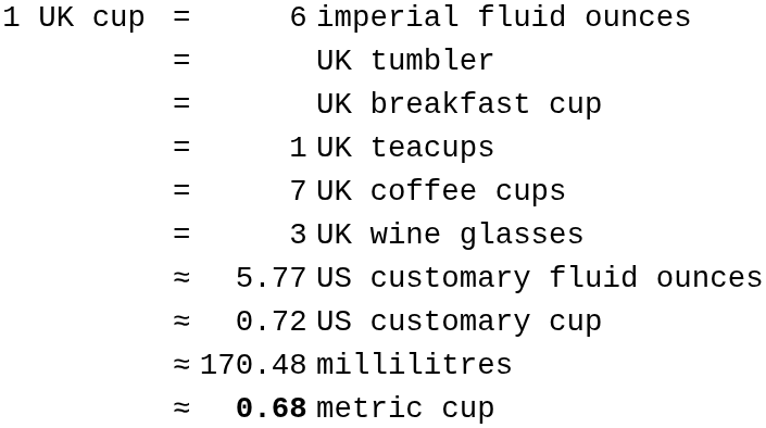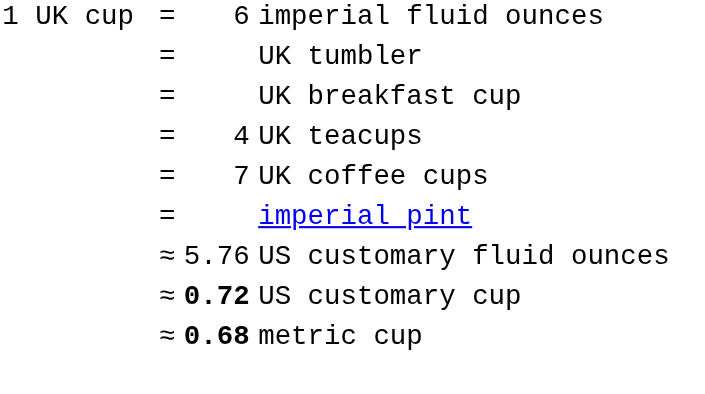 <table>
 <tr>
 <td>1 UK cup </td>
 <td>=</td>
 <td align=right>6</td>
 <td>imperial fluid ounces</td>
 </tr>
 <tr>
 <td></td>
 <td>=</td>
 <td align=right></td>
 <td>UK tumbler</td>
 </tr>
 <tr>
 <td></td>
 <td>=</td>
 <td align=right></td>
 <td>UK breakfast cup</td>
 </tr>
 <tr>
 <td></td>
 <td>=</td>
-<td align=right>1</td>
+<td align=right>4</td>
 <td>UK teacups</td>
 </tr>
 <tr>
 <td></td>
 <td>=</td>
 <td align=right>7</td>
 <td>UK coffee cups</td>
 </tr>
 <tr>
 <td></td>
 <td>=</td>
-<td align=right>3</td>
-<td>UK wine glasses</td>
+<td align=right></td>
+<td><a href='#'>imperial pint</a></td>
 </tr>
 <tr>
 <td></td>
 <td>≈</td>
-<td align=right>5.77</td>
+<td align=right>5.76</td>
 <td>US customary fluid ounces</td>
 </tr>
 <tr>
 <td></td>
 <td>≈</td>
-<td align=right>0.72</td>
+<td align=right><strong>0.72</strong></td>
 <td>US customary cup</td>
-</tr>
-<tr>
-<td></td>
-<td>≈</td>
-<td align=right>170.48</td>
-<td>millilitres</td>
 </tr>
 <tr>
 <td></td>
 <td>≈</td>
 <td align=right><strong>0.68</strong></td>
 <td>metric cup</td>
 </tr>
 </table>
